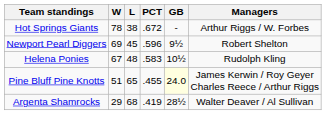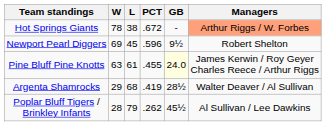 <table class="wikitable" style="text-align:center">
 <tr>
 <th>Team standings</th>
 <th>W</th>
 <th>L</th>
 <th>PCT</th>
 <th>GB</th>
 <th>Managers</th>
 </tr>
 <tr>
 <td><a href='#'>Hot Springs Giants</a></td>
 <td>78</td>
 <td>38</td>
 <td>.672</td>
 <td>-</td>
-<td>Arthur Riggs / W. Forbes</td>
+<td style="background: lightsalmon;">Arthur Riggs / W. Forbes</td>
 </tr>
 <tr>
 <td><a href='#'>Newport Pearl Diggers</a></td>
 <td>69</td>
 <td>45</td>
 <td>.596</td>
 <td>9½</td>
 <td>Robert Shelton</td>
 </tr>
 <tr>
-<td><a href='#'>Helena Ponies</a></td>
-<td>67</td>
-<td>48</td>
-<td>.583</td>
-<td>10½</td>
-<td>Rudolph Kling</td>
-</tr>
-<tr>
 <td><a href='#'>Pine Bluff Pine Knotts</a></td>
-<td>51</td>
-<td>65</td>
+<td>63</td>
+<td>61</td>
 <td>.455</td>
 <td style="background: lightyellow;">24.0</td>
 <td>James Kerwin / Roy Geyer <br> Charles Reece / Arthur Riggs</td>
 </tr>
 <tr>
 <td><a href='#'>Argenta Shamrocks</a></td>
 <td>29</td>
 <td>68</td>
 <td>.419</td>
 <td>28½</td>
 <td>Walter Deaver / Al Sullivan</td>
 </tr>
+<tr>
+<td><a href='#'>Poplar Bluff Tigers</a> /<br> <a href='#'>Brinkley Infants</a></td>
+<td>28</td>
+<td>79</td>
+<td>.262</td>
+<td>45½</td>
+<td>Al Sullivan / Lee Dawkins</td>
+</tr>
 </table>
